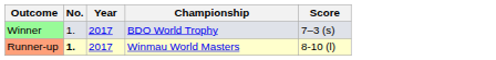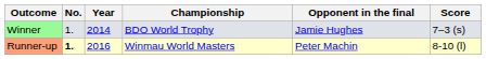 <table class="wikitable">
 <tr>
 <th width="80">Outcome</th>
 <th width="20">No.</th>
 <th width="50">Year</th>
 <th style="width:250px;">Championship</th>
+<th style="width:200px;">Opponent in the final</th>
 <th width="70">Score</th>
 </tr>
 <tr style="background:#dfe2e9;">
 <td style="background:#98FB98">Winner</td>
 <td>1.</td>
-<td><a href='#'>2017</a></td>
+<td><a href='#'>2014</a></td>
 <td><a href='#'>BDO World Trophy</a></td>
+<td> <a href='#'>Jamie Hughes</a></td>
 <td>7–3 (s)</td>
 </tr>
 <tr style="background:#ffc;">
 <td style="background:#ffa07a;">Runner-up</td>
 <td><strong>1.</strong></td>
-<td><a href='#'>2017</a></td>
+<td><a href='#'>2016</a></td>
 <td><a href='#'>Winmau World Masters</a></td>
+<td> <a href='#'>Peter Machin</a></td>
 <td>8-10 (l)</td>
 </tr>
 </table>
